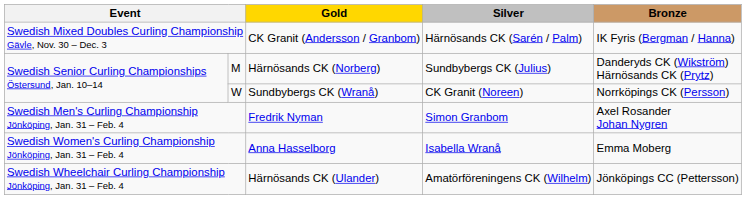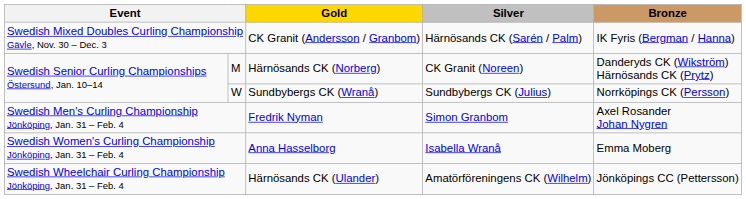 <table class="wikitable">
 <tr>
 <th colspan=2>Event</th>
 <th style="background:gold">Gold</th>
 <th style="background:silver">Silver</th>
 <th style="background:#cc9966">Bronze</th>
 </tr>
 <tr>
 <td colspan="2"><a href='#'>Swedish Mixed Doubles Curling Championship</a> <br> <small><a href='#'>Gävle</a>, Nov. 30 – Dec. 3</small></td>
 <td> CK Granit (<a href='#'>Andersson</a> / <a href='#'>Granbom</a>)</td>
 <td> Härnösands CK (<a href='#'>Sarén</a> / <a href='#'>Palm</a>)</td>
 <td> IK Fyris (<a href='#'>Bergman</a> / <a href='#'>Hanna</a>)</td>
 </tr>
 <tr>
 <td rowspan="2"><a href='#'>Swedish Senior Curling Championships</a> <br> <small><a href='#'>Östersund</a>, Jan. 10–14</small></td>
 <td>M</td>
 <td> Härnösands CK (<a href='#'>Norberg</a>)</td>
-<td> Sundbybergs CK (<a href='#'>Julius</a>)</td>
+<td> CK Granit (<a href='#'>Noreen</a>)</td>
 <td> Danderyds CK (<a href='#'>Wikström</a>)<br> Härnösands CK (<a href='#'>Prytz</a>)</td>
 </tr>
 <tr>
 <td>W</td>
 <td> Sundbybergs CK (<a href='#'>Wranå</a>)</td>
-<td> CK Granit (<a href='#'>Noreen</a>)</td>
+<td> Sundbybergs CK (<a href='#'>Julius</a>)</td>
 <td> Norrköpings CK (<a href='#'>Persson</a>)</td>
 </tr>
 <tr>
 <td colspan="2"><a href='#'>Swedish Men's Curling Championship</a> <br> <small><a href='#'>Jönköping</a>, Jan. 31 – Feb. 4</small></td>
 <td> <a href='#'>Fredrik Nyman</a></td>
 <td> <a href='#'>Simon Granbom</a></td>
 <td> Axel Rosander <br>  <a href='#'>Johan Nygren</a></td>
 </tr>
 <tr>
 <td colspan="2"><a href='#'>Swedish Women's Curling Championship</a> <br> <small><a href='#'>Jönköping</a>, Jan. 31 – Feb. 4</small></td>
 <td> <a href='#'>Anna Hasselborg</a></td>
 <td> <a href='#'>Isabella Wranå</a></td>
 <td> Emma Moberg</td>
 </tr>
 <tr>
 <td colspan="2"><a href='#'>Swedish Wheelchair Curling Championship</a> <br> <small><a href='#'>Jönköping</a>, Jan. 31 – Feb. 4</small></td>
 <td> Härnösands CK (<a href='#'>Ulander</a>)</td>
 <td> Amatörföreningens CK (<a href='#'>Wilhelm</a>)</td>
 <td> Jönköpings CC (Pettersson)</td>
 </tr>
 </table>
